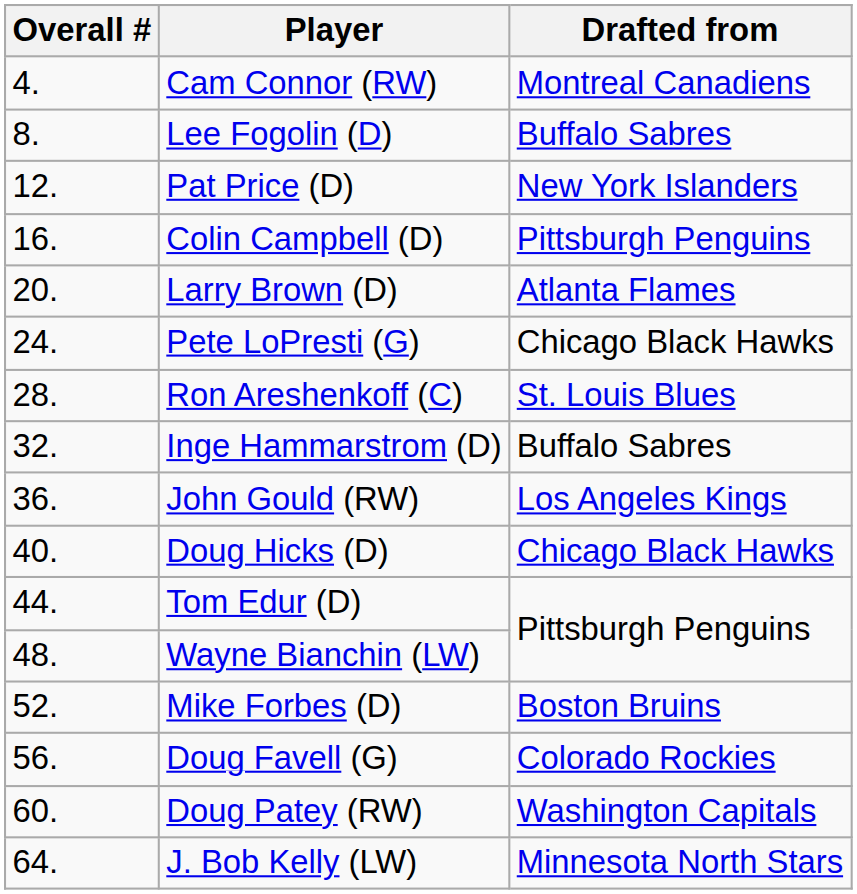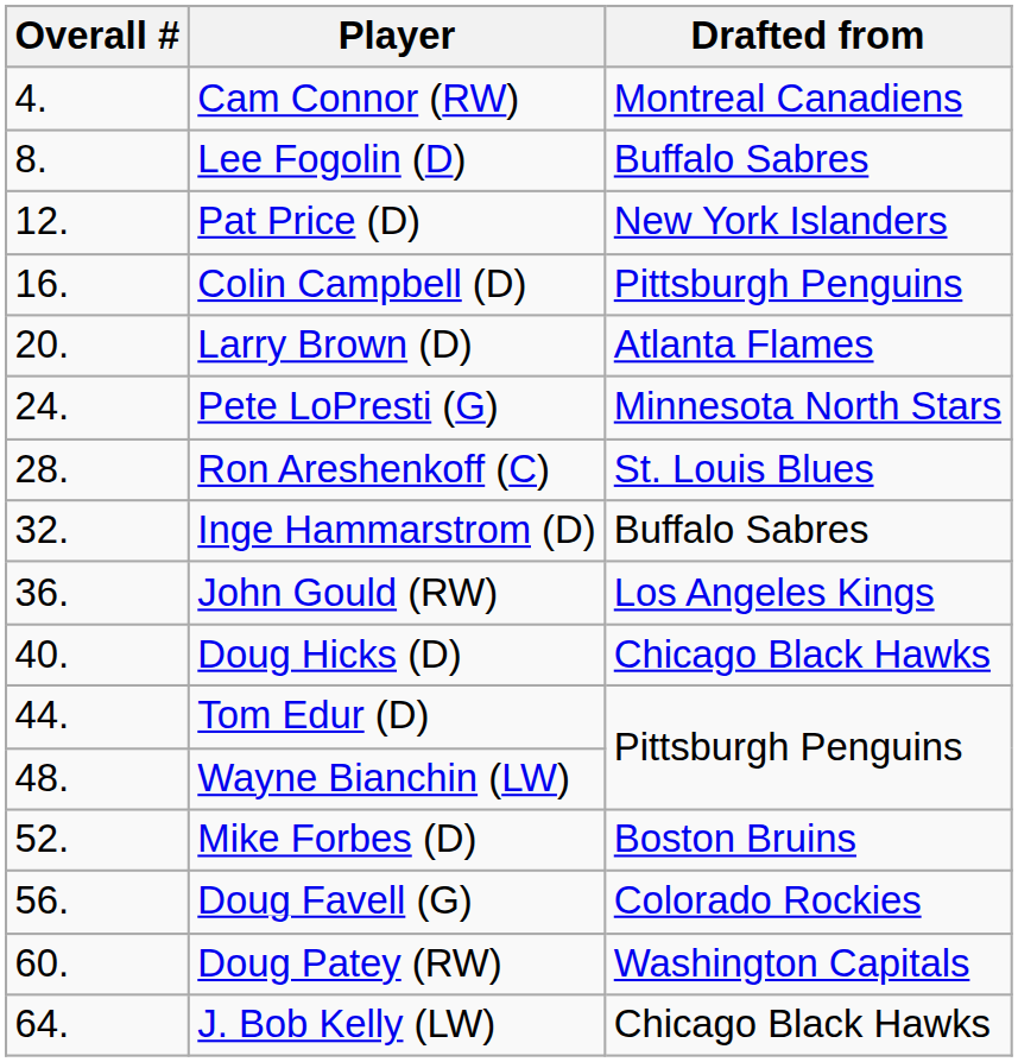 <table class="wikitable sortable">
 <tr>
 <th>Overall #</th>
 <th>Player</th>
 <th>Drafted from</th>
 </tr>
 <tr>
 <td>4.</td>
 <td><a href='#'>Cam Connor</a> (<a href='#'>RW</a>)</td>
 <td><a href='#'>Montreal Canadiens</a></td>
 </tr>
 <tr>
 <td>8.</td>
 <td><a href='#'>Lee Fogolin</a> (<a href='#'>D</a>)</td>
 <td><a href='#'>Buffalo Sabres</a></td>
 </tr>
 <tr>
 <td>12.</td>
 <td><a href='#'>Pat Price</a> (D)</td>
 <td><a href='#'>New York Islanders</a></td>
 </tr>
 <tr>
 <td>16.</td>
 <td><a href='#'>Colin Campbell</a> (D)</td>
 <td><a href='#'>Pittsburgh Penguins</a></td>
 </tr>
 <tr>
 <td>20.</td>
 <td><a href='#'>Larry Brown</a> (D)</td>
 <td><a href='#'>Atlanta Flames</a></td>
 </tr>
 <tr>
 <td>24.</td>
 <td><a href='#'>Pete LoPresti</a> (<a href='#'>G</a>)</td>
-<td>Chicago Black Hawks</td>
+<td><a href='#'>Minnesota North Stars</a></td>
 </tr>
 <tr>
 <td>28.</td>
 <td><a href='#'>Ron Areshenkoff</a> (<a href='#'>C</a>)</td>
 <td><a href='#'>St. Louis Blues</a></td>
 </tr>
 <tr>
 <td>32.</td>
 <td><a href='#'>Inge Hammarstrom</a> (D)</td>
 <td>Buffalo Sabres</td>
 </tr>
 <tr>
 <td>36.</td>
 <td><a href='#'>John Gould</a> (RW)</td>
 <td><a href='#'>Los Angeles Kings</a></td>
 </tr>
 <tr>
 <td>40.</td>
 <td><a href='#'>Doug Hicks</a> (D)</td>
 <td><a href='#'>Chicago Black Hawks</a></td>
 </tr>
 <tr>
 <td>44.</td>
 <td><a href='#'>Tom Edur</a> (D)</td>
 <td rowspan="2">Pittsburgh Penguins</td>
 </tr>
 <tr>
 <td>48.</td>
 <td><a href='#'>Wayne Bianchin</a> (<a href='#'>LW</a>)</td>
 </tr>
 <tr>
 <td>52.</td>
 <td><a href='#'>Mike Forbes</a> (D)</td>
 <td><a href='#'>Boston Bruins</a></td>
 </tr>
 <tr>
 <td>56.</td>
 <td><a href='#'>Doug Favell</a> (G)</td>
 <td><a href='#'>Colorado Rockies</a></td>
 </tr>
 <tr>
 <td>60.</td>
 <td><a href='#'>Doug Patey</a> (RW)</td>
 <td><a href='#'>Washington Capitals</a></td>
 </tr>
 <tr>
 <td>64.</td>
 <td><a href='#'>J. Bob Kelly</a> (LW)</td>
-<td><a href='#'>Minnesota North Stars</a></td>
+<td>Chicago Black Hawks</td>
 </tr>
 </table>
